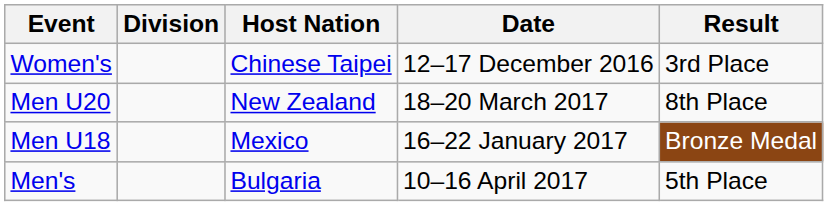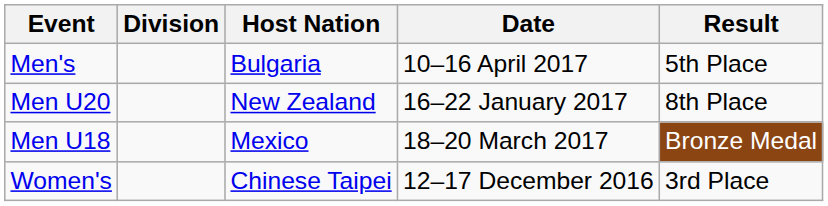 <table class="wikitable">
 <tr>
 <th>Event</th>
 <th>Division</th>
 <th>Host Nation</th>
 <th>Date</th>
 <th>Result</th>
 </tr>
 <tr>
+<td><a href='#'>Men's</a></td>
+<td></td>
+<td> <a href='#'>Bulgaria</a></td>
+<td>10–16 April 2017</td>
+<td>5th Place</td>
+</tr>
+<tr>
+<td><a href='#'>Men U20</a></td>
+<td></td>
+<td> <a href='#'>New Zealand</a></td>
+<td>16–22 January 2017</td>
+<td>8th Place</td>
+</tr>
+<tr>
+<td><a href='#'>Men U18</a></td>
+<td></td>
+<td> <a href='#'>Mexico</a></td>
+<td>18–20 March 2017</td>
+<td style="background:saddlebrown; color:white;">Bronze Medal</td>
+</tr>
+<tr>
 <td><a href='#'>Women's</a></td>
 <td></td>
 <td> <a href='#'>Chinese Taipei</a></td>
 <td>12–17 December 2016</td>
 <td>3rd Place</td>
 </tr>
-<tr>
-<td><a href='#'>Men U20</a></td>
-<td></td>
-<td> <a href='#'>New Zealand</a></td>
-<td>18–20 March 2017</td>
-<td>8th Place</td>
-</tr>
-<tr>
-<td><a href='#'>Men U18</a></td>
-<td></td>
-<td> <a href='#'>Mexico</a></td>
-<td>16–22 January 2017</td>
-<td style="background:saddlebrown; color:white;">Bronze Medal</td>
-</tr>
-<tr>
-<td><a href='#'>Men's</a></td>
-<td></td>
-<td> <a href='#'>Bulgaria</a></td>
-<td>10–16 April 2017</td>
-<td>5th Place</td>
-</tr>
 </table>
